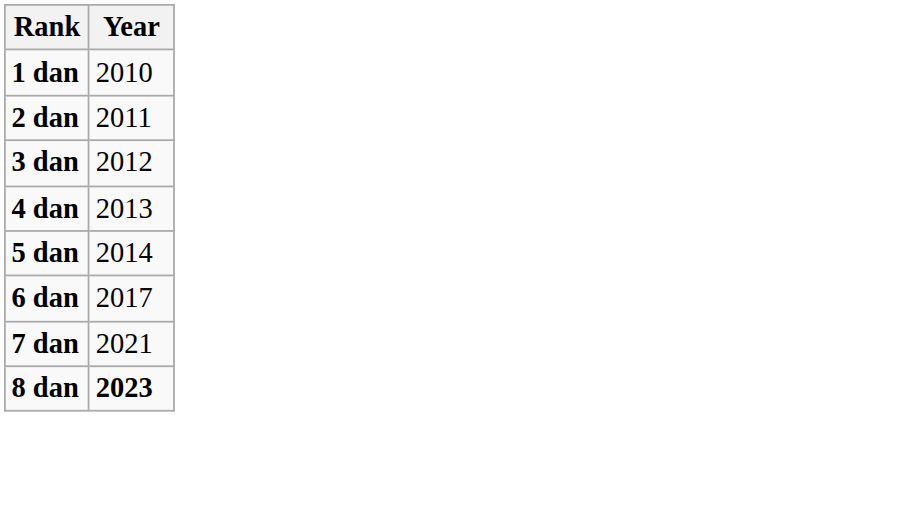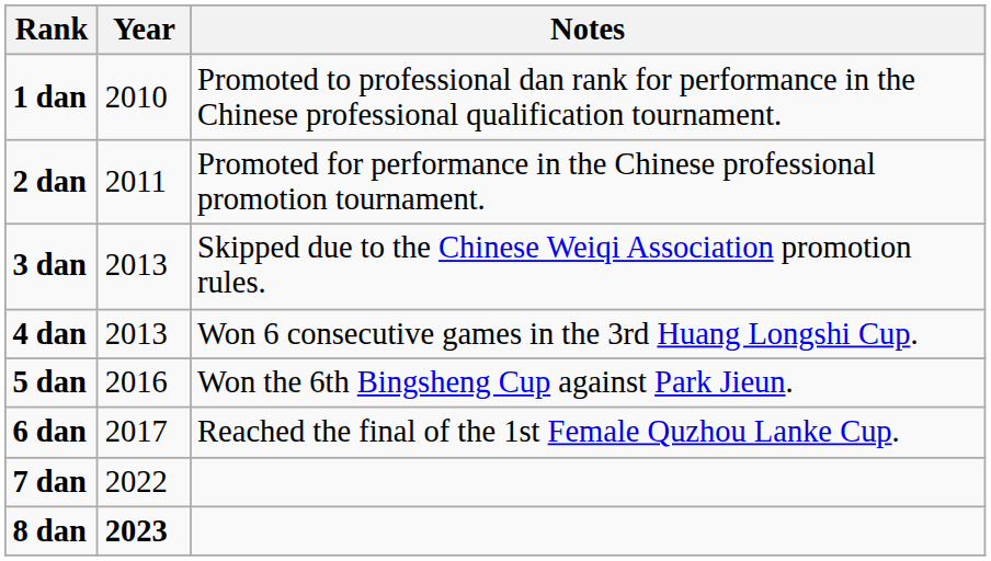 <table class="wikitable">
 <tr>
 <th width=40>Rank</th>
 <th width=40>Year</th>
+<th width=400>Notes</th>
 </tr>
 <tr>
 <td><strong>1 dan</strong></td>
 <td>2010</td>
+<td>Promoted to professional dan rank for performance in the Chinese professional qualification tournament.</td>
 </tr>
 <tr>
 <td><strong>2 dan</strong></td>
 <td>2011</td>
+<td>Promoted for performance in the Chinese professional promotion tournament.</td>
 </tr>
 <tr>
 <td><strong>3 dan</strong></td>
-<td>2012</td>
+<td>2013</td>
+<td>Skipped due to the <a href='#'>Chinese Weiqi Association</a> promotion rules.</td>
 </tr>
 <tr>
 <td><strong>4 dan</strong></td>
 <td>2013</td>
+<td>Won 6 consecutive games in the 3rd <a href='#'>Huang Longshi Cup</a>.</td>
 </tr>
 <tr>
 <td><strong>5 dan</strong></td>
-<td>2014</td>
+<td>2016</td>
+<td>Won the 6th <a href='#'>Bingsheng Cup</a> against <a href='#'>Park Jieun</a>.</td>
 </tr>
 <tr>
 <td><strong>6 dan</strong></td>
 <td>2017</td>
+<td>Reached the final of the 1st <a href='#'> Female Quzhou Lanke Cup</a>.</td>
 </tr>
 <tr>
 <td><strong>7 dan</strong></td>
-<td>2021</td>
+<td>2022</td>
+<td></td>
 </tr>
 <tr>
 <td><strong>8 dan</strong></td>
 <td><strong>2023</strong></td>
+<td></td>
 </tr>
 </table>
